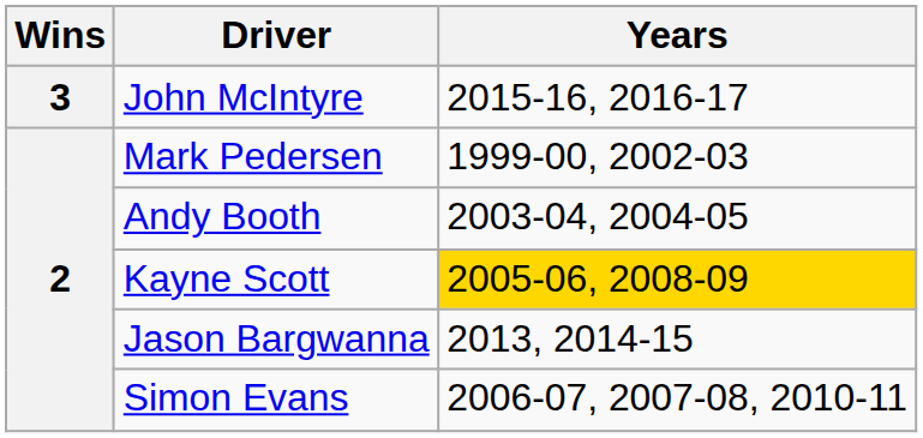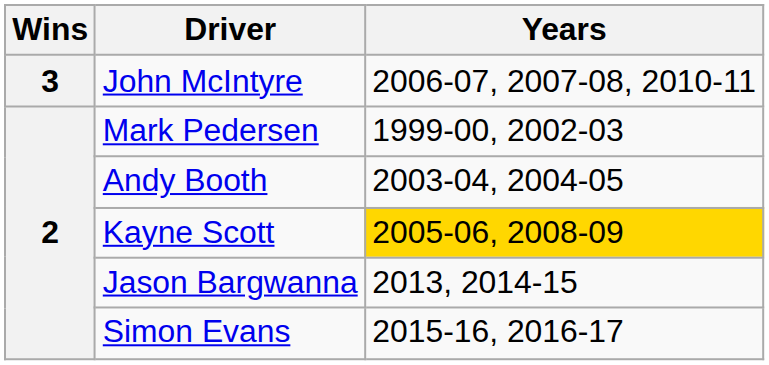 <table class="wikitable">
 <tr>
 <th>Wins</th>
 <th>Driver</th>
 <th>Years</th>
 </tr>
 <tr>
 <th>3</th>
 <td> <a href='#'>John McIntyre</a></td>
-<td>2015-16, 2016-17</td>
+<td>2006-07, 2007-08, 2010-11</td>
 </tr>
 <tr>
 <th rowspan="5">2</th>
 <td> <a href='#'>Mark Pedersen</a></td>
 <td>1999-00, 2002-03</td>
 </tr>
 <tr>
 <td> <a href='#'>Andy Booth</a></td>
 <td>2003-04, 2004-05</td>
 </tr>
 <tr>
 <td> <a href='#'>Kayne Scott</a></td>
 <td style="background: gold;">2005-06, 2008-09</td>
 </tr>
 <tr>
 <td> <a href='#'>Jason Bargwanna</a></td>
 <td>2013, 2014-15</td>
 </tr>
 <tr>
 <td> <a href='#'>Simon Evans</a></td>
-<td>2006-07, 2007-08, 2010-11</td>
+<td>2015-16, 2016-17</td>
 </tr>
 </table>
